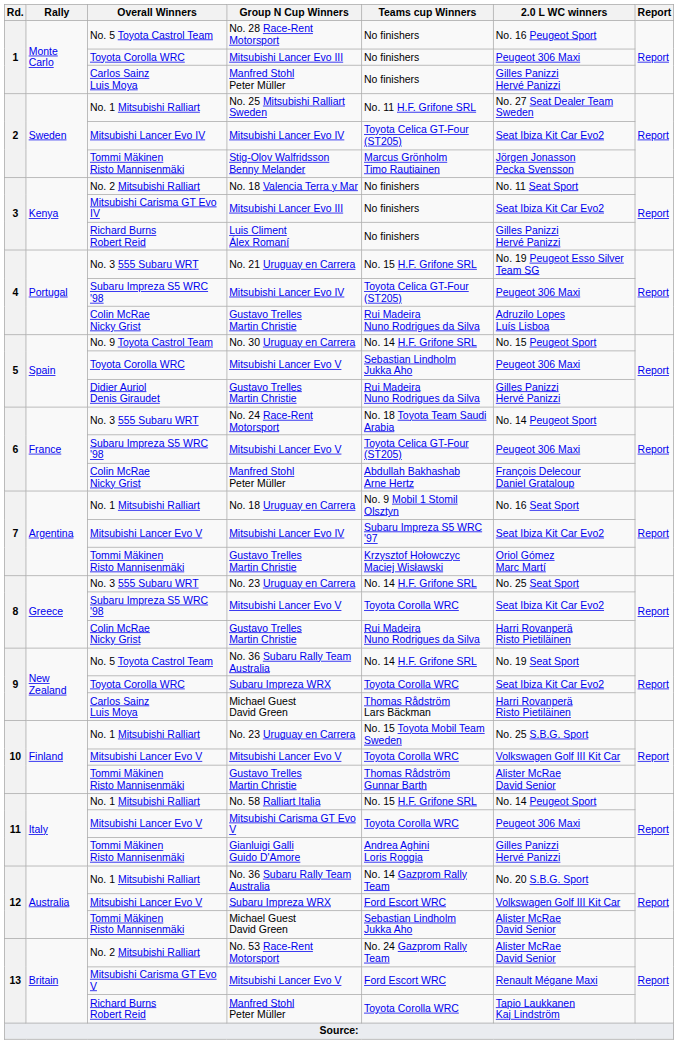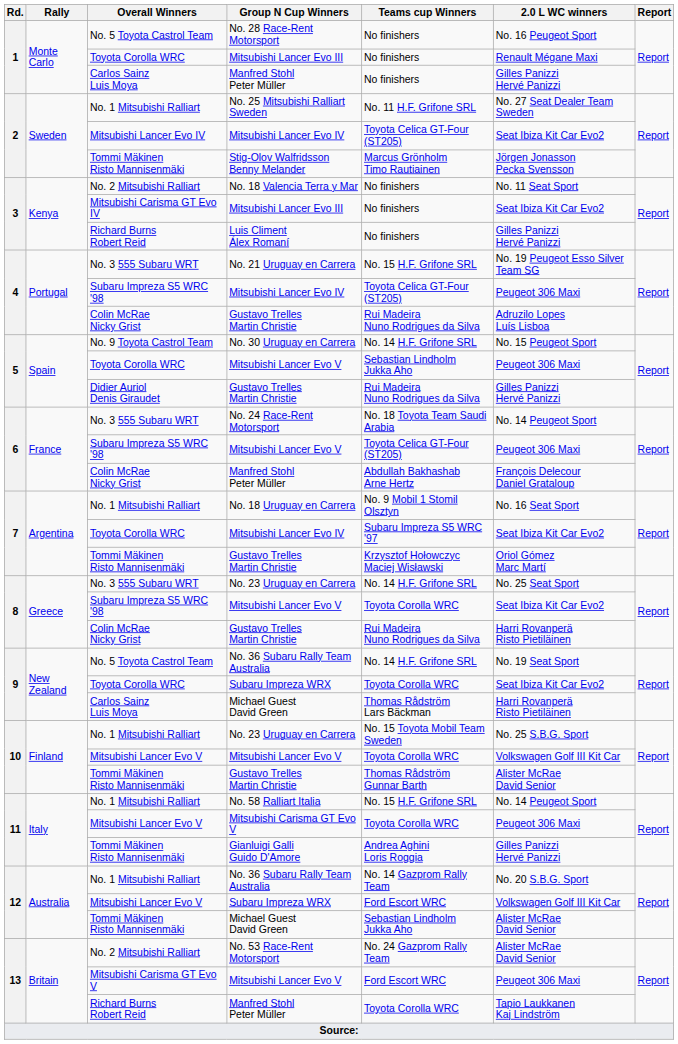 <table class="wikitable" style="font-size:85%;">
 <tr>
 <th>Rd.</th>
 <th>Rally</th>
 <th>Overall Winners</th>
 <th>Group N Cup Winners</th>
 <th>Teams cup Winners</th>
 <th>2.0 L WC winners</th>
 <th>Report</th>
 </tr>
 <tr>
 <th rowspan="3">1</th>
 <td rowspan="3"> <a href='#'>Monte Carlo</a></td>
 <td nowrap> No. 5 <a href='#'>Toyota Castrol Team</a></td>
 <td> No. 28 <a href='#'>Race-Rent Motorsport</a></td>
 <td>No finishers</td>
 <td> No. 16 <a href='#'>Peugeot Sport</a></td>
 <td rowspan="3"><a href='#'>Report</a></td>
 </tr>
 <tr>
 <td> <a href='#'>Toyota Corolla WRC</a></td>
 <td> <a href='#'>Mitsubishi Lancer Evo III</a></td>
 <td>No finishers</td>
-<td> <a href='#'>Peugeot 306 Maxi</a></td>
+<td> <a href='#'>Renault Mégane Maxi</a></td>
 </tr>
 <tr>
 <td> <a href='#'>Carlos Sainz</a><br> <a href='#'>Luis Moya</a></td>
 <td> <a href='#'>Manfred Stohl</a><br> Peter Müller</td>
 <td>No finishers</td>
 <td> <a href='#'>Gilles Panizzi</a><br> <a href='#'>Hervé Panizzi</a></td>
 </tr>
 <tr>
 <th rowspan="3">2</th>
 <td rowspan="3"> <a href='#'>Sweden</a></td>
 <td nowrap=""> No. 1 <a href='#'>Mitsubishi Ralliart</a></td>
 <td> No. 25 <a href='#'>Mitsubishi Ralliart Sweden</a></td>
 <td> No. 11 <a href='#'>H.F. Grifone SRL</a></td>
 <td> No. 27 <a href='#'>Seat Dealer Team Sweden</a></td>
 <td rowspan="3"><a href='#'>Report</a></td>
 </tr>
 <tr>
 <td> <a href='#'>Mitsubishi Lancer Evo IV</a></td>
 <td> <a href='#'>Mitsubishi Lancer Evo IV</a></td>
 <td> <a href='#'>Toyota Celica GT-Four (ST205)</a></td>
 <td> <a href='#'>Seat Ibiza Kit Car Evo2</a></td>
 </tr>
 <tr>
 <td> <a href='#'>Tommi Mäkinen</a><br> <a href='#'>Risto Mannisenmäki</a></td>
 <td> <a href='#'>Stig-Olov Walfridsson</a><br> <a href='#'>Benny Melander</a></td>
 <td> <a href='#'>Marcus Grönholm</a><br> <a href='#'>Timo Rautiainen</a></td>
 <td> <a href='#'>Jörgen Jonasson</a><br> <a href='#'>Pecka Svensson</a></td>
 </tr>
 <tr>
 <th rowspan="3">3</th>
 <td rowspan="3"> <a href='#'>Kenya</a></td>
 <td nowrap=""> No. 2 <a href='#'>Mitsubishi Ralliart</a></td>
 <td> No. 18 <a href='#'>Valencia Terra y Mar</a></td>
 <td>No finishers</td>
 <td> No. 11 <a href='#'>Seat Sport</a></td>
 <td rowspan="3"><a href='#'>Report</a></td>
 </tr>
 <tr>
 <td> <a href='#'>Mitsubishi Carisma GT Evo IV</a></td>
 <td> <a href='#'>Mitsubishi Lancer Evo III</a></td>
 <td>No finishers</td>
 <td> <a href='#'>Seat Ibiza Kit Car Evo2</a></td>
 </tr>
 <tr>
 <td> <a href='#'>Richard Burns</a><br> <a href='#'>Robert Reid</a></td>
 <td> <a href='#'>Luis Climent</a><br> <a href='#'>Álex Romaní</a></td>
 <td>No finishers</td>
 <td> <a href='#'>Gilles Panizzi</a><br> <a href='#'>Hervé Panizzi</a></td>
 </tr>
 <tr>
 <th rowspan="3">4</th>
 <td rowspan="3"> <a href='#'>Portugal</a></td>
 <td nowrap=""> No. 3 <a href='#'>555 Subaru WRT</a></td>
 <td> No. 21 <a href='#'>Uruguay en Carrera</a></td>
 <td> No. 15 <a href='#'>H.F. Grifone SRL</a></td>
 <td> No. 19 <a href='#'>Peugeot Esso Silver Team SG</a></td>
 <td rowspan="3"><a href='#'>Report</a></td>
 </tr>
 <tr>
 <td> <a href='#'>Subaru Impreza S5 WRC '98</a></td>
 <td> <a href='#'>Mitsubishi Lancer Evo IV</a></td>
 <td> <a href='#'>Toyota Celica GT-Four (ST205)</a></td>
 <td> <a href='#'>Peugeot 306 Maxi</a></td>
 </tr>
 <tr>
 <td> <a href='#'>Colin McRae</a><br> <a href='#'>Nicky Grist</a></td>
 <td> <a href='#'>Gustavo Trelles</a><br> <a href='#'>Martin Christie</a></td>
 <td> <a href='#'>Rui Madeira</a><br> <a href='#'>Nuno Rodrigues da Silva</a></td>
 <td> <a href='#'>Adruzilo Lopes</a><br> <a href='#'>Luís Lisboa</a></td>
 </tr>
 <tr>
 <th rowspan="3">5</th>
 <td rowspan="3"> <a href='#'>Spain</a></td>
 <td nowrap=""> No. 9 <a href='#'>Toyota Castrol Team</a></td>
 <td> No. 30 <a href='#'>Uruguay en Carrera</a></td>
 <td> No. 14 <a href='#'>H.F. Grifone SRL</a></td>
 <td> No. 15 <a href='#'>Peugeot Sport</a></td>
 <td rowspan="3"><a href='#'>Report</a></td>
 </tr>
 <tr>
 <td> <a href='#'>Toyota Corolla WRC</a></td>
 <td> <a href='#'>Mitsubishi Lancer Evo V</a></td>
 <td> <a href='#'>Sebastian Lindholm</a><br> <a href='#'>Jukka Aho</a></td>
 <td> <a href='#'>Peugeot 306 Maxi</a></td>
 </tr>
 <tr>
 <td> <a href='#'>Didier Auriol</a><br> <a href='#'>Denis Giraudet</a></td>
 <td> <a href='#'>Gustavo Trelles</a><br> <a href='#'>Martin Christie</a></td>
 <td> <a href='#'>Rui Madeira</a><br> <a href='#'>Nuno Rodrigues da Silva</a></td>
 <td> <a href='#'>Gilles Panizzi</a><br> <a href='#'>Hervé Panizzi</a></td>
 </tr>
 <tr>
 <th rowspan="3">6</th>
 <td rowspan="3"> <a href='#'>France</a></td>
 <td nowrap=""> No. 3 <a href='#'>555 Subaru WRT</a></td>
 <td> No. 24 <a href='#'>Race-Rent Motorsport</a></td>
 <td> No. 18 <a href='#'>Toyota Team Saudi Arabia</a></td>
 <td> No. 14 <a href='#'>Peugeot Sport</a></td>
 <td rowspan="3"><a href='#'>Report</a></td>
 </tr>
 <tr>
 <td> <a href='#'>Subaru Impreza S5 WRC '98</a></td>
 <td> <a href='#'>Mitsubishi Lancer Evo V</a></td>
 <td> <a href='#'>Toyota Celica GT-Four (ST205)</a></td>
 <td> <a href='#'>Peugeot 306 Maxi</a></td>
 </tr>
 <tr>
 <td> <a href='#'>Colin McRae</a><br> <a href='#'>Nicky Grist</a></td>
 <td> <a href='#'>Manfred Stohl</a><br> Peter Müller</td>
 <td> <a href='#'>Abdullah Bakhashab</a><br> <a href='#'>Arne Hertz</a></td>
 <td> <a href='#'>François Delecour</a><br> <a href='#'>Daniel Grataloup</a></td>
 </tr>
 <tr>
 <th rowspan="3">7</th>
 <td rowspan="3"> <a href='#'>Argentina</a></td>
 <td nowrap=""> No. 1 <a href='#'>Mitsubishi Ralliart</a></td>
 <td> No. 18 <a href='#'>Uruguay en Carrera</a></td>
 <td> No. 9 <a href='#'>Mobil 1 Stomil Olsztyn</a></td>
 <td> No. 16 <a href='#'>Seat Sport</a></td>
 <td rowspan="3"><a href='#'>Report</a></td>
 </tr>
 <tr>
-<td> <a href='#'>Mitsubishi Lancer Evo V</a></td>
+<td> <a href='#'>Toyota Corolla WRC</a></td>
 <td> <a href='#'>Mitsubishi Lancer Evo IV</a></td>
 <td> <a href='#'>Subaru Impreza S5 WRC '97</a></td>
 <td> <a href='#'>Seat Ibiza Kit Car Evo2</a></td>
 </tr>
 <tr>
 <td> <a href='#'>Tommi Mäkinen</a><br> <a href='#'>Risto Mannisenmäki</a></td>
 <td> <a href='#'>Gustavo Trelles</a><br> <a href='#'>Martin Christie</a></td>
 <td> <a href='#'>Krzysztof Hołowczyc</a><br> <a href='#'>Maciej Wisławski</a></td>
 <td> <a href='#'>Oriol Gómez</a><br> <a href='#'>Marc Martí</a></td>
 </tr>
 <tr>
 <th rowspan="3">8</th>
 <td rowspan="3"> <a href='#'>Greece</a></td>
 <td nowrap=""> No. 3 <a href='#'>555 Subaru WRT</a></td>
 <td> No. 23 <a href='#'>Uruguay en Carrera</a></td>
 <td> No. 14 <a href='#'>H.F. Grifone SRL</a></td>
 <td> No. 25 <a href='#'>Seat Sport</a></td>
 <td rowspan="3"><a href='#'>Report</a></td>
 </tr>
 <tr>
 <td> <a href='#'>Subaru Impreza S5 WRC '98</a></td>
 <td> <a href='#'>Mitsubishi Lancer Evo V</a></td>
 <td> <a href='#'>Toyota Corolla WRC</a></td>
 <td> <a href='#'>Seat Ibiza Kit Car Evo2</a></td>
 </tr>
 <tr>
 <td> <a href='#'>Colin McRae</a><br> <a href='#'>Nicky Grist</a></td>
 <td> <a href='#'>Gustavo Trelles</a><br> <a href='#'>Martin Christie</a></td>
 <td> <a href='#'>Rui Madeira</a><br> <a href='#'>Nuno Rodrigues da Silva</a></td>
 <td> <a href='#'>Harri Rovanperä</a><br> <a href='#'>Risto Pietiläinen</a></td>
 </tr>
 <tr>
 <th rowspan="3">9</th>
 <td rowspan="3"> <a href='#'>New Zealand</a></td>
 <td> No. 5 <a href='#'>Toyota Castrol Team</a></td>
 <td> No. 36 <a href='#'>Subaru Rally Team Australia</a></td>
 <td> No. 14 <a href='#'>H.F. Grifone SRL</a></td>
 <td> No. 19 <a href='#'>Seat Sport</a></td>
 <td rowspan="3"><a href='#'>Report</a></td>
 </tr>
 <tr>
 <td> <a href='#'>Toyota Corolla WRC</a></td>
 <td> <a href='#'>Subaru Impreza WRX</a></td>
 <td> <a href='#'>Toyota Corolla WRC</a></td>
 <td> <a href='#'>Seat Ibiza Kit Car Evo2</a></td>
 </tr>
 <tr>
 <td> <a href='#'>Carlos Sainz</a><br> <a href='#'>Luis Moya</a></td>
 <td> Michael Guest<br> David Green</td>
 <td> <a href='#'>Thomas Rådström</a><br> Lars Bäckman</td>
 <td> <a href='#'>Harri Rovanperä</a><br> <a href='#'>Risto Pietiläinen</a></td>
 </tr>
 <tr>
 <th rowspan="3">10</th>
 <td rowspan="3"> <a href='#'>Finland</a></td>
 <td> No. 1 <a href='#'>Mitsubishi Ralliart</a></td>
 <td> No. 23 <a href='#'>Uruguay en Carrera</a></td>
 <td> No. 15 <a href='#'>Toyota Mobil Team Sweden</a></td>
 <td> No. 25 <a href='#'>S.B.G. Sport</a></td>
 <td rowspan="3"><a href='#'>Report</a></td>
 </tr>
 <tr>
 <td> <a href='#'>Mitsubishi Lancer Evo V</a></td>
 <td> <a href='#'>Mitsubishi Lancer Evo V</a></td>
 <td> <a href='#'>Toyota Corolla WRC</a></td>
 <td> <a href='#'>Volkswagen Golf III Kit Car</a></td>
 </tr>
 <tr>
 <td> <a href='#'>Tommi Mäkinen</a><br> <a href='#'>Risto Mannisenmäki</a></td>
 <td> <a href='#'>Gustavo Trelles</a><br> <a href='#'>Martin Christie</a></td>
 <td> <a href='#'>Thomas Rådström</a><br> <a href='#'>Gunnar Barth</a></td>
 <td> <a href='#'>Alister McRae</a><br> <a href='#'>David Senior</a></td>
 </tr>
 <tr>
 <th rowspan="3">11</th>
 <td rowspan="3"> <a href='#'>Italy</a></td>
 <td> No. 1 <a href='#'>Mitsubishi Ralliart</a></td>
 <td> No. 58 <a href='#'>Ralliart Italia</a></td>
 <td> No. 15 <a href='#'>H.F. Grifone SRL</a></td>
 <td> No. 14 <a href='#'>Peugeot Sport</a></td>
 <td rowspan="3"><a href='#'>Report</a></td>
 </tr>
 <tr>
 <td> <a href='#'>Mitsubishi Lancer Evo V</a></td>
 <td> <a href='#'>Mitsubishi Carisma GT Evo V</a></td>
 <td> <a href='#'>Toyota Corolla WRC</a></td>
 <td> <a href='#'>Peugeot 306 Maxi</a></td>
 </tr>
 <tr>
 <td> <a href='#'>Tommi Mäkinen</a><br> <a href='#'>Risto Mannisenmäki</a></td>
 <td> <a href='#'>Gianluigi Galli</a><br> <a href='#'>Guido D'Amore</a></td>
 <td> <a href='#'>Andrea Aghini</a><br> <a href='#'>Loris Roggia</a></td>
 <td> <a href='#'>Gilles Panizzi</a><br> <a href='#'>Hervé Panizzi</a></td>
 </tr>
 <tr>
 <th rowspan="3">12</th>
 <td rowspan="3"> <a href='#'>Australia</a></td>
 <td> No. 1 <a href='#'>Mitsubishi Ralliart</a></td>
 <td> No. 36 <a href='#'>Subaru Rally Team Australia</a></td>
 <td> No. 14 <a href='#'>Gazprom Rally Team</a></td>
 <td> No. 20 <a href='#'>S.B.G. Sport</a></td>
 <td rowspan="3"><a href='#'>Report</a></td>
 </tr>
 <tr>
 <td> <a href='#'>Mitsubishi Lancer Evo V</a></td>
 <td> <a href='#'>Subaru Impreza WRX</a></td>
 <td> <a href='#'>Ford Escort WRC</a></td>
 <td> <a href='#'>Volkswagen Golf III Kit Car</a></td>
 </tr>
 <tr>
 <td> <a href='#'>Tommi Mäkinen</a><br> <a href='#'>Risto Mannisenmäki</a></td>
 <td> Michael Guest<br> David Green</td>
 <td> <a href='#'>Sebastian Lindholm</a><br> <a href='#'>Jukka Aho</a></td>
 <td> <a href='#'>Alister McRae</a><br> <a href='#'>David Senior</a></td>
 </tr>
 <tr>
 <th rowspan="3">13</th>
 <td rowspan="3"> <a href='#'>Britain</a></td>
 <td> No. 2 <a href='#'>Mitsubishi Ralliart</a></td>
 <td> No. 53 <a href='#'>Race-Rent Motorsport</a></td>
 <td> No. 24 <a href='#'>Gazprom Rally Team</a></td>
 <td> <a href='#'>Alister McRae</a><br> <a href='#'>David Senior</a></td>
 <td rowspan="3"><a href='#'>Report</a></td>
 </tr>
 <tr>
 <td> <a href='#'>Mitsubishi Carisma GT Evo V</a></td>
 <td> <a href='#'>Mitsubishi Lancer Evo V</a></td>
 <td> <a href='#'>Ford Escort WRC</a></td>
-<td> <a href='#'>Renault Mégane Maxi</a></td>
+<td> <a href='#'>Peugeot 306 Maxi</a></td>
 </tr>
 <tr>
 <td> <a href='#'>Richard Burns</a><br> <a href='#'>Robert Reid</a></td>
 <td> <a href='#'>Manfred Stohl</a><br> Peter Müller</td>
 <td> <a href='#'>Toyota Corolla WRC</a></td>
 <td> <a href='#'>Tapio Laukkanen</a><br> <a href='#'>Kaj Lindström</a></td>
 </tr>
 <tr class="sortbottom">
 <td colspan="7" style="background-color:#EAECF0;text-align:center"><strong>Source:</strong></td>
 </tr>
 </table>
